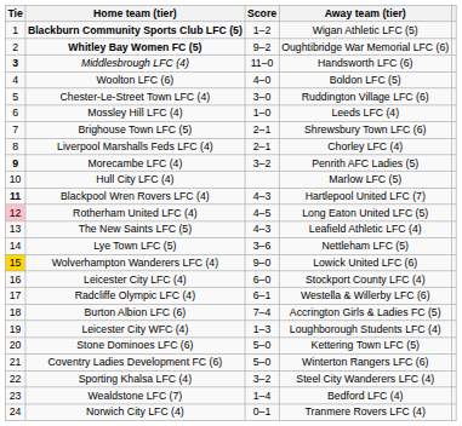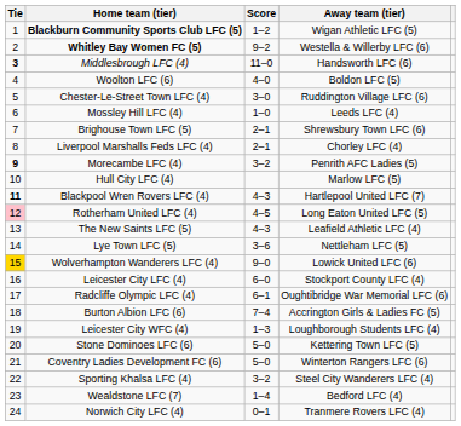 <table class="wikitable" style="text-align:center; font-size:85%">
 <tr>
 <th>Tie</th>
 <th>Home team (tier)</th>
 <th>Score</th>
 <th>Away team (tier)</th>
 <th></th>
 </tr>
 <tr>
 <td>1</td>
 <td><strong>Blackburn Community Sports Club LFC (5)</strong></td>
 <td>1–2</td>
 <td>Wigan Athletic LFC (5)</td>
 <td></td>
 </tr>
 <tr>
 <td>2</td>
 <td><strong>Whitley Bay Women FC (5)</strong></td>
 <td>9–2</td>
-<td>Oughtibridge War Memorial LFC (6)</td>
+<td>Westella & Willerby LFC (6)</td>
 <td></td>
 </tr>
 <tr>
 <td><strong>3</strong></td>
 <td><em>Middlesbrough LFC (4)<strong></td>
 <td>11–0</td>
 <td>Handsworth LFC (6)</td>
 <td></td>
 </tr>
 <tr>
 <td>4</td>
 <td></strong>Woolton LFC (6)<strong></td>
 <td>4–0</td>
 <td>Boldon LFC (5)</td>
 <td></td>
 </tr>
 <tr>
 <td>5</td>
 <td></strong>Chester-Le-Street Town LFC (4)<strong></td>
 <td>3–0</td>
 <td>Ruddington Village LFC (6)</td>
 <td></td>
 </tr>
 <tr>
 <td>6</td>
 <td></strong>Mossley Hill LFC (4)<strong></td>
 <td>1–0</td>
 <td>Leeds LFC (4)</td>
 <td></td>
 </tr>
 <tr>
 <td>7</td>
 <td></strong>Brighouse Town LFC (5)<strong></td>
 <td>2–1 </td>
 <td>Shrewsbury Town LFC (6)</td>
 <td></td>
 </tr>
 <tr>
 <td>8</td>
 <td></strong>Liverpool Marshalls Feds LFC (4)<strong></td>
 <td>2–1</td>
 <td>Chorley LFC (4)</td>
 <td></td>
 </tr>
 <tr>
 <td><strong>9</strong></td>
 <td></strong>Morecambe LFC (4)<strong></td>
 <td>3–2 </td>
 <td>Penrith AFC Ladies (5)</td>
 <td></td>
 </tr>
 <tr>
 <td>10</td>
 <td>Hull City LFC (4)</td>
 <td></td>
 <td></strong>Marlow LFC (5)<strong></td>
 <td></td>
 </tr>
 <tr>
 <td><strong>11</strong></td>
 <td>Blackpool Wren Rovers LFC (4)</td>
 <td>4–3</td>
 <td></strong>Hartlepool United LFC (7)<strong></td>
 <td></td>
 </tr>
 <tr>
 <td style="background: pink;">12</td>
 <td>Rotherham United LFC (4)</td>
 <td>4–5</td>
 <td></strong>Long Eaton United LFC (5)<strong></td>
 <td></td>
 </tr>
 <tr>
 <td>13</td>
 <td></strong>The New Saints LFC (5)<strong></td>
 <td>4–3</td>
 <td>Leafield Athletic LFC (4)</td>
 <td></td>
 </tr>
 <tr>
 <td>14</td>
 <td>Lye Town LFC (5)</td>
 <td>3–6</td>
 <td></strong>Nettleham LFC (5)<strong></td>
 <td></td>
 </tr>
 <tr>
 <td style="background: gold;">15</td>
 <td></strong>Wolverhampton Wanderers LFC (4)<strong></td>
 <td>9–0</td>
 <td>Lowick United LFC (6)</td>
 <td></td>
 </tr>
 <tr>
 <td>16</td>
 <td></strong>Leicester City LFC (4)<strong></td>
 <td>6–0</td>
 <td>Stockport County LFC (4)</td>
 <td></td>
 </tr>
 <tr>
 <td>17</td>
 <td></strong>Radcliffe Olympic LFC (4)<strong></td>
 <td>6–1</td>
-<td>Westella & Willerby LFC (6)</td>
+<td>Oughtibridge War Memorial LFC (6)</td>
 <td></td>
 </tr>
 <tr>
 <td>18</td>
 <td></strong>Burton Albion LFC (6)<strong></td>
 <td>7–4</td>
 <td>Accrington Girls & Ladies FC (5)</td>
 <td></td>
 </tr>
 <tr>
 <td>19</td>
 <td></strong>Leicester City WFC (4)<strong></td>
 <td>1–3</td>
 <td>Loughborough Students LFC (4)</td>
 <td></td>
 </tr>
 <tr>
 <td>20</td>
 <td></strong>Stone Dominoes LFC (6)<strong></td>
 <td>5–0</td>
 <td>Kettering Town LFC (5)</td>
 <td></td>
 </tr>
 <tr>
 <td>21</td>
 <td></strong>Coventry Ladies Development FC (6)<strong></td>
 <td>5–0</td>
 <td>Winterton Rangers LFC (6)</td>
 <td></td>
 </tr>
 <tr>
 <td>22</td>
 <td>Sporting Khalsa LFC (4)</td>
 <td>3–2</td>
 <td></strong>Steel City Wanderers LFC (4)<strong></td>
 <td></td>
 </tr>
 <tr>
 <td>23</td>
 <td>Wealdstone LFC (7)</td>
 <td>1–4</td>
 <td></strong>Bedford LFC (4)<strong></td>
 <td></td>
 </tr>
 <tr>
 <td>24</td>
 <td>Norwich City LFC (4)</td>
 <td>0–1</td>
 <td></strong>Tranmere Rovers LFC (4)<strong></td>
 <td></td>
 </tr>
 </table>
